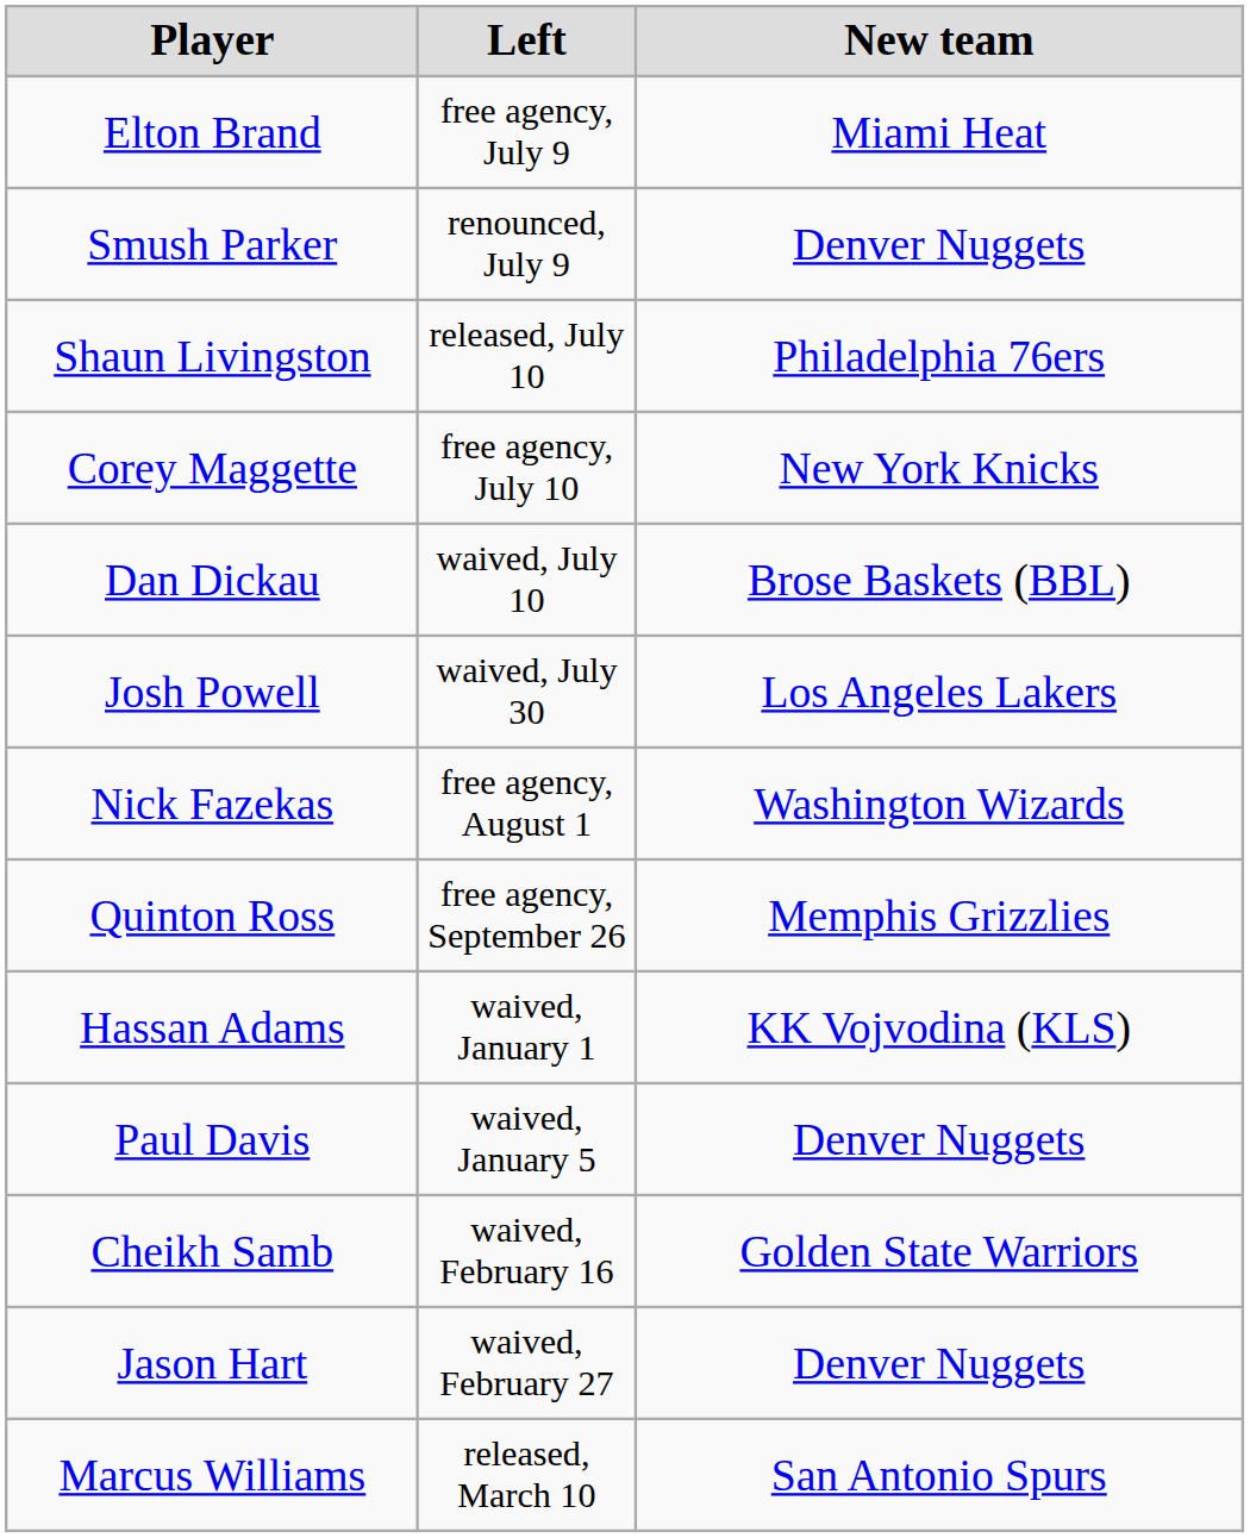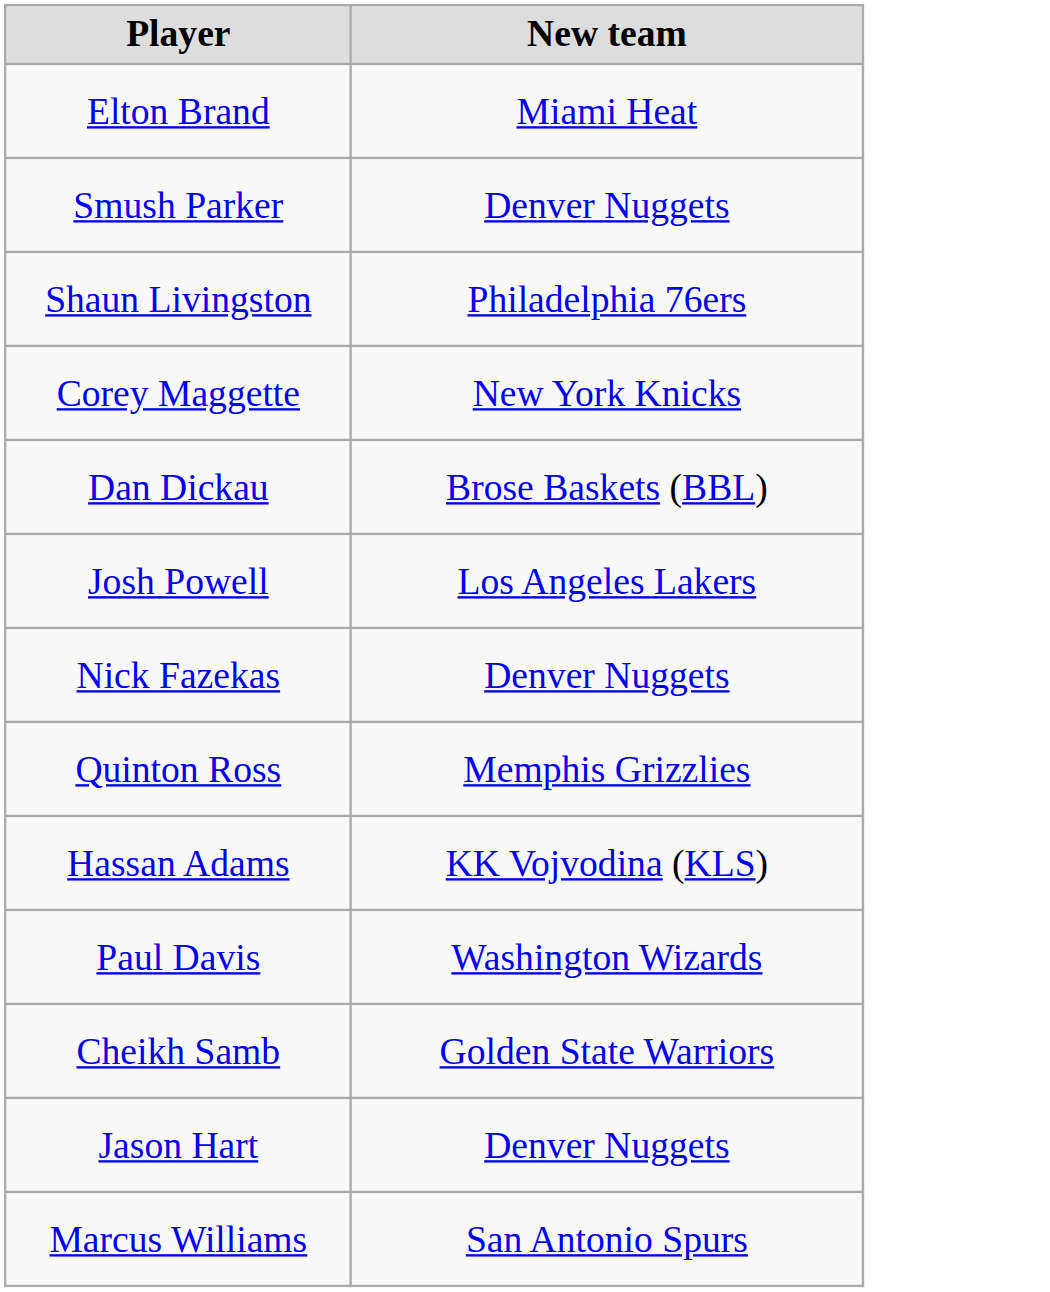 <table class="wikitable" style="text-align: center">
 <tr align="center"  bgcolor="#dddddd">
 <td style="width:140px"><strong>Player</strong></td>
-<td style="width:70px"><strong>Left</strong></td>
 <td style="width:210px"><strong>New team</strong></td>
 </tr>
 <tr style="height:40px">
 <td><a href='#'>Elton Brand</a></td>
-<td style="font-size: 80%">free agency, July 9</td>
 <td><a href='#'>Miami Heat</a></td>
 </tr>
 <tr style="height:40px">
 <td><a href='#'>Smush Parker</a></td>
-<td style="font-size: 80%">renounced, July 9</td>
 <td><a href='#'>Denver Nuggets</a></td>
 </tr>
 <tr style="height:40px">
 <td><a href='#'>Shaun Livingston</a></td>
-<td style="font-size: 80%">released, July 10</td>
 <td><a href='#'>Philadelphia 76ers</a></td>
 </tr>
 <tr style="height:40px">
 <td><a href='#'>Corey Maggette</a></td>
-<td style="font-size: 80%">free agency, July 10</td>
 <td><a href='#'>New York Knicks</a></td>
 </tr>
 <tr style="height:40px">
 <td><a href='#'>Dan Dickau</a></td>
-<td style="font-size: 80%">waived, July 10</td>
 <td><a href='#'>Brose Baskets</a> (<a href='#'>BBL</a>)</td>
 </tr>
 <tr style="height:40px">
 <td><a href='#'>Josh Powell</a></td>
-<td style="font-size: 80%">waived, July 30</td>
 <td><a href='#'>Los Angeles Lakers</a></td>
 </tr>
 <tr style="height:40px">
 <td><a href='#'>Nick Fazekas</a></td>
-<td style="font-size: 80%">free agency, August 1</td>
-<td><a href='#'>Washington Wizards</a></td>
+<td><a href='#'>Denver Nuggets</a></td>
 </tr>
 <tr style="height:40px">
 <td><a href='#'>Quinton Ross</a></td>
-<td style="font-size: 80%">free agency, September 26</td>
 <td><a href='#'>Memphis Grizzlies</a></td>
 </tr>
 <tr style="height:40px">
 <td><a href='#'>Hassan Adams</a></td>
-<td style="font-size: 80%">waived, January 1</td>
 <td><a href='#'>KK Vojvodina</a> (<a href='#'>KLS</a>)</td>
 </tr>
 <tr style="height:40px">
 <td><a href='#'>Paul Davis</a></td>
-<td style="font-size: 80%">waived, January 5</td>
-<td><a href='#'>Denver Nuggets</a></td>
+<td><a href='#'>Washington Wizards</a></td>
 </tr>
 <tr style="height:40px">
 <td><a href='#'>Cheikh Samb</a></td>
-<td style="font-size: 80%">waived, February 16</td>
 <td><a href='#'>Golden State Warriors</a></td>
 </tr>
 <tr style="height:40px">
 <td><a href='#'>Jason Hart</a></td>
-<td style="font-size: 80%">waived, February 27</td>
 <td><a href='#'>Denver Nuggets</a></td>
 </tr>
 <tr style="height:40px">
 <td><a href='#'>Marcus Williams</a></td>
-<td style="font-size: 80%">released, March 10</td>
 <td><a href='#'>San Antonio Spurs</a></td>
 </tr>
 </table>
